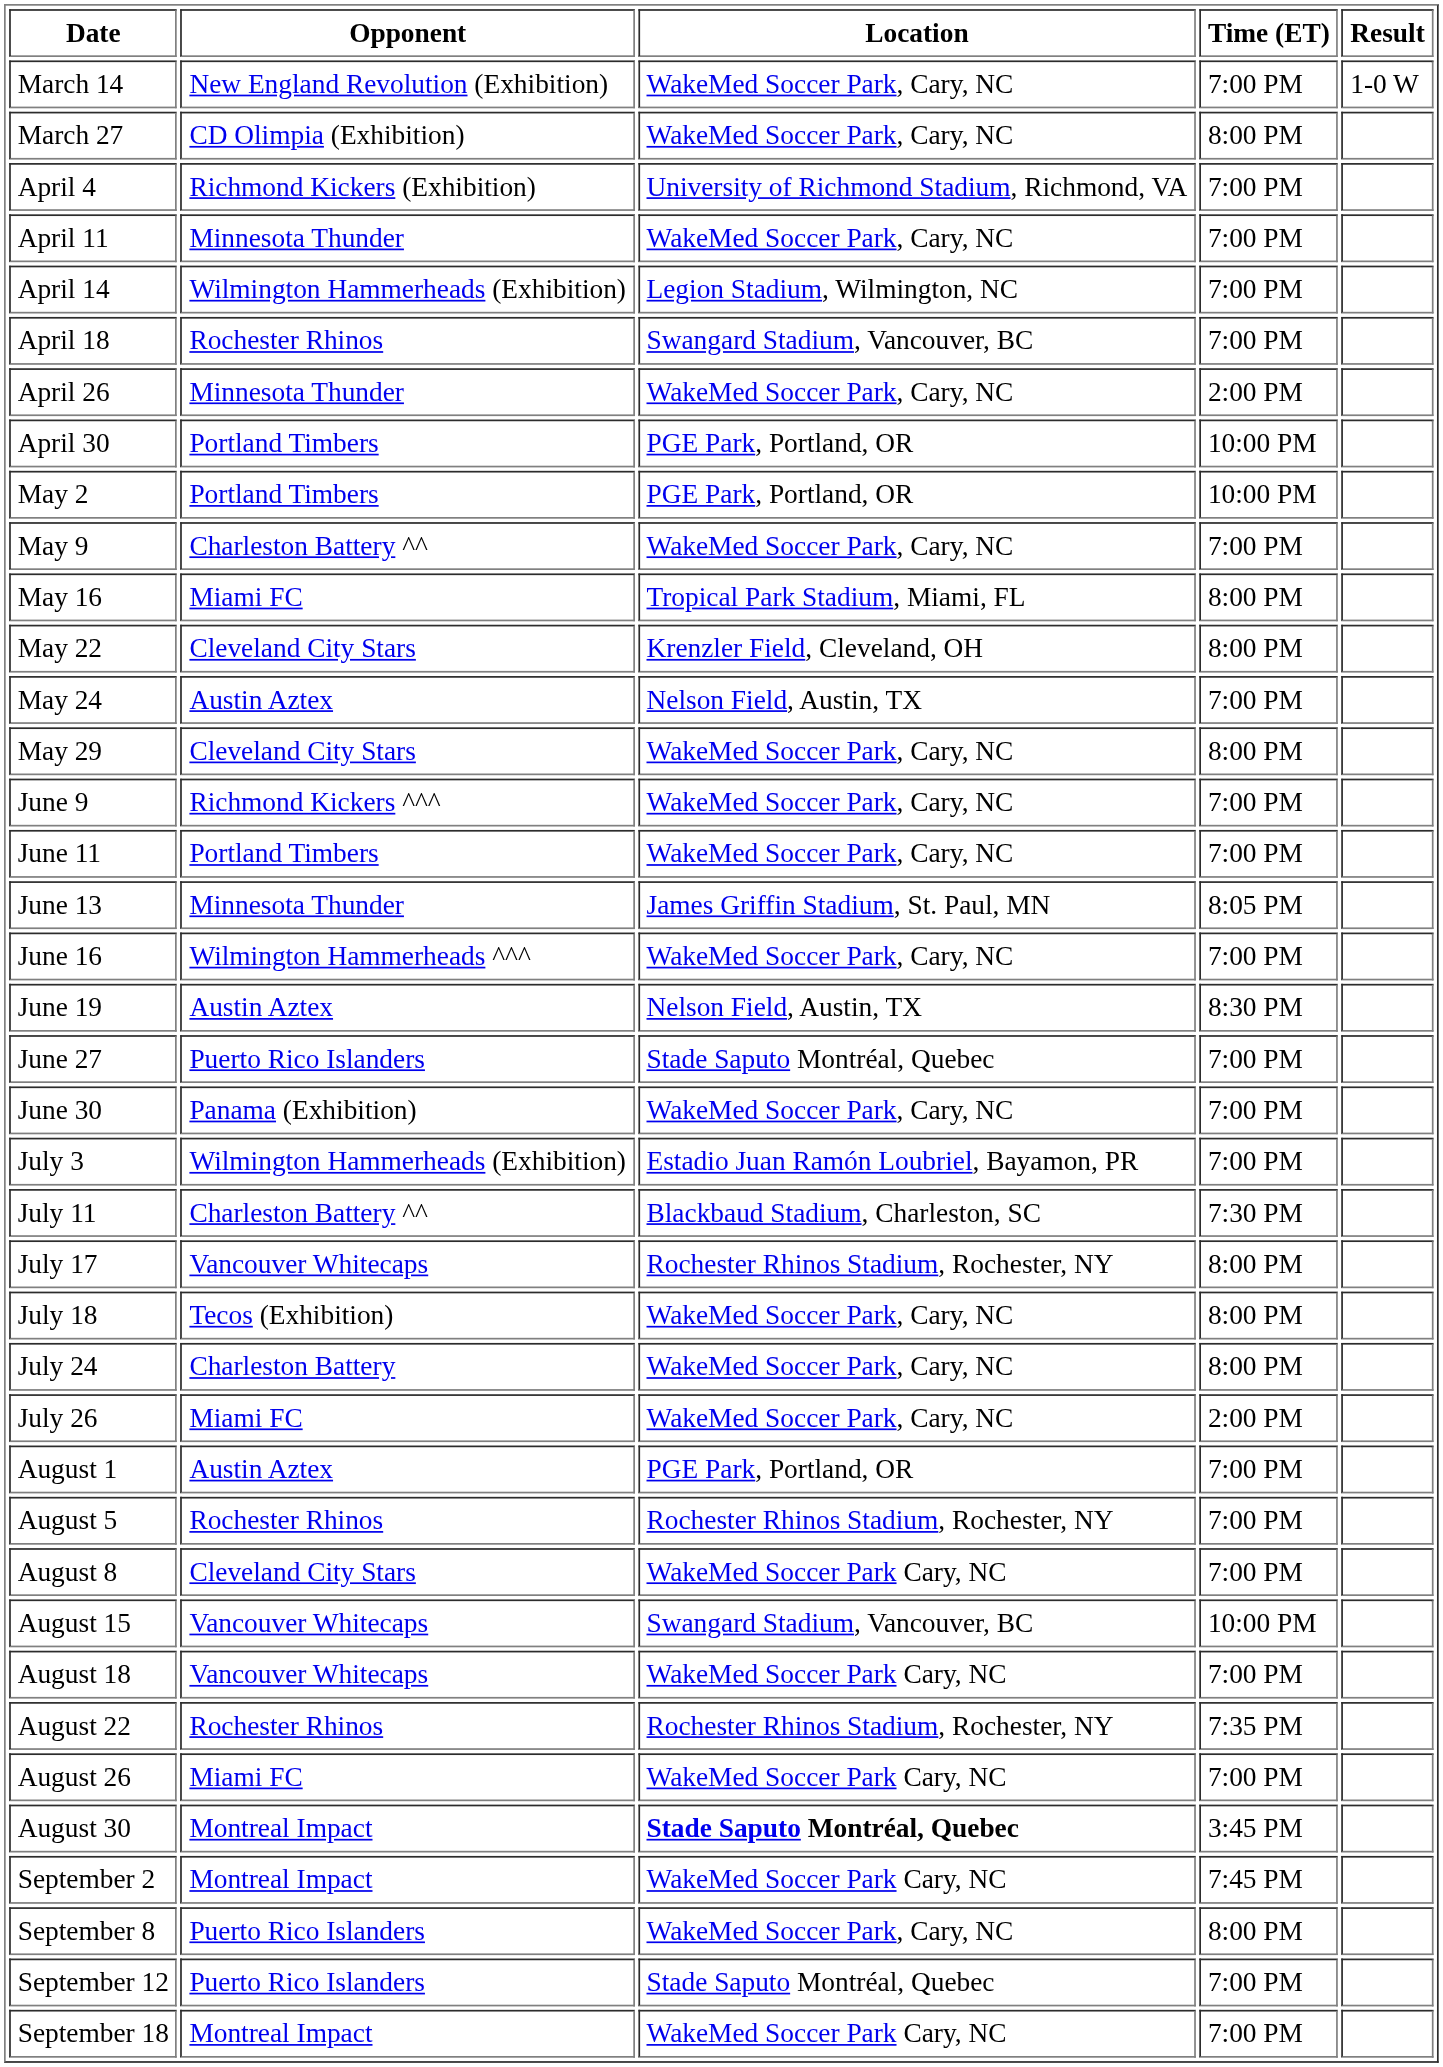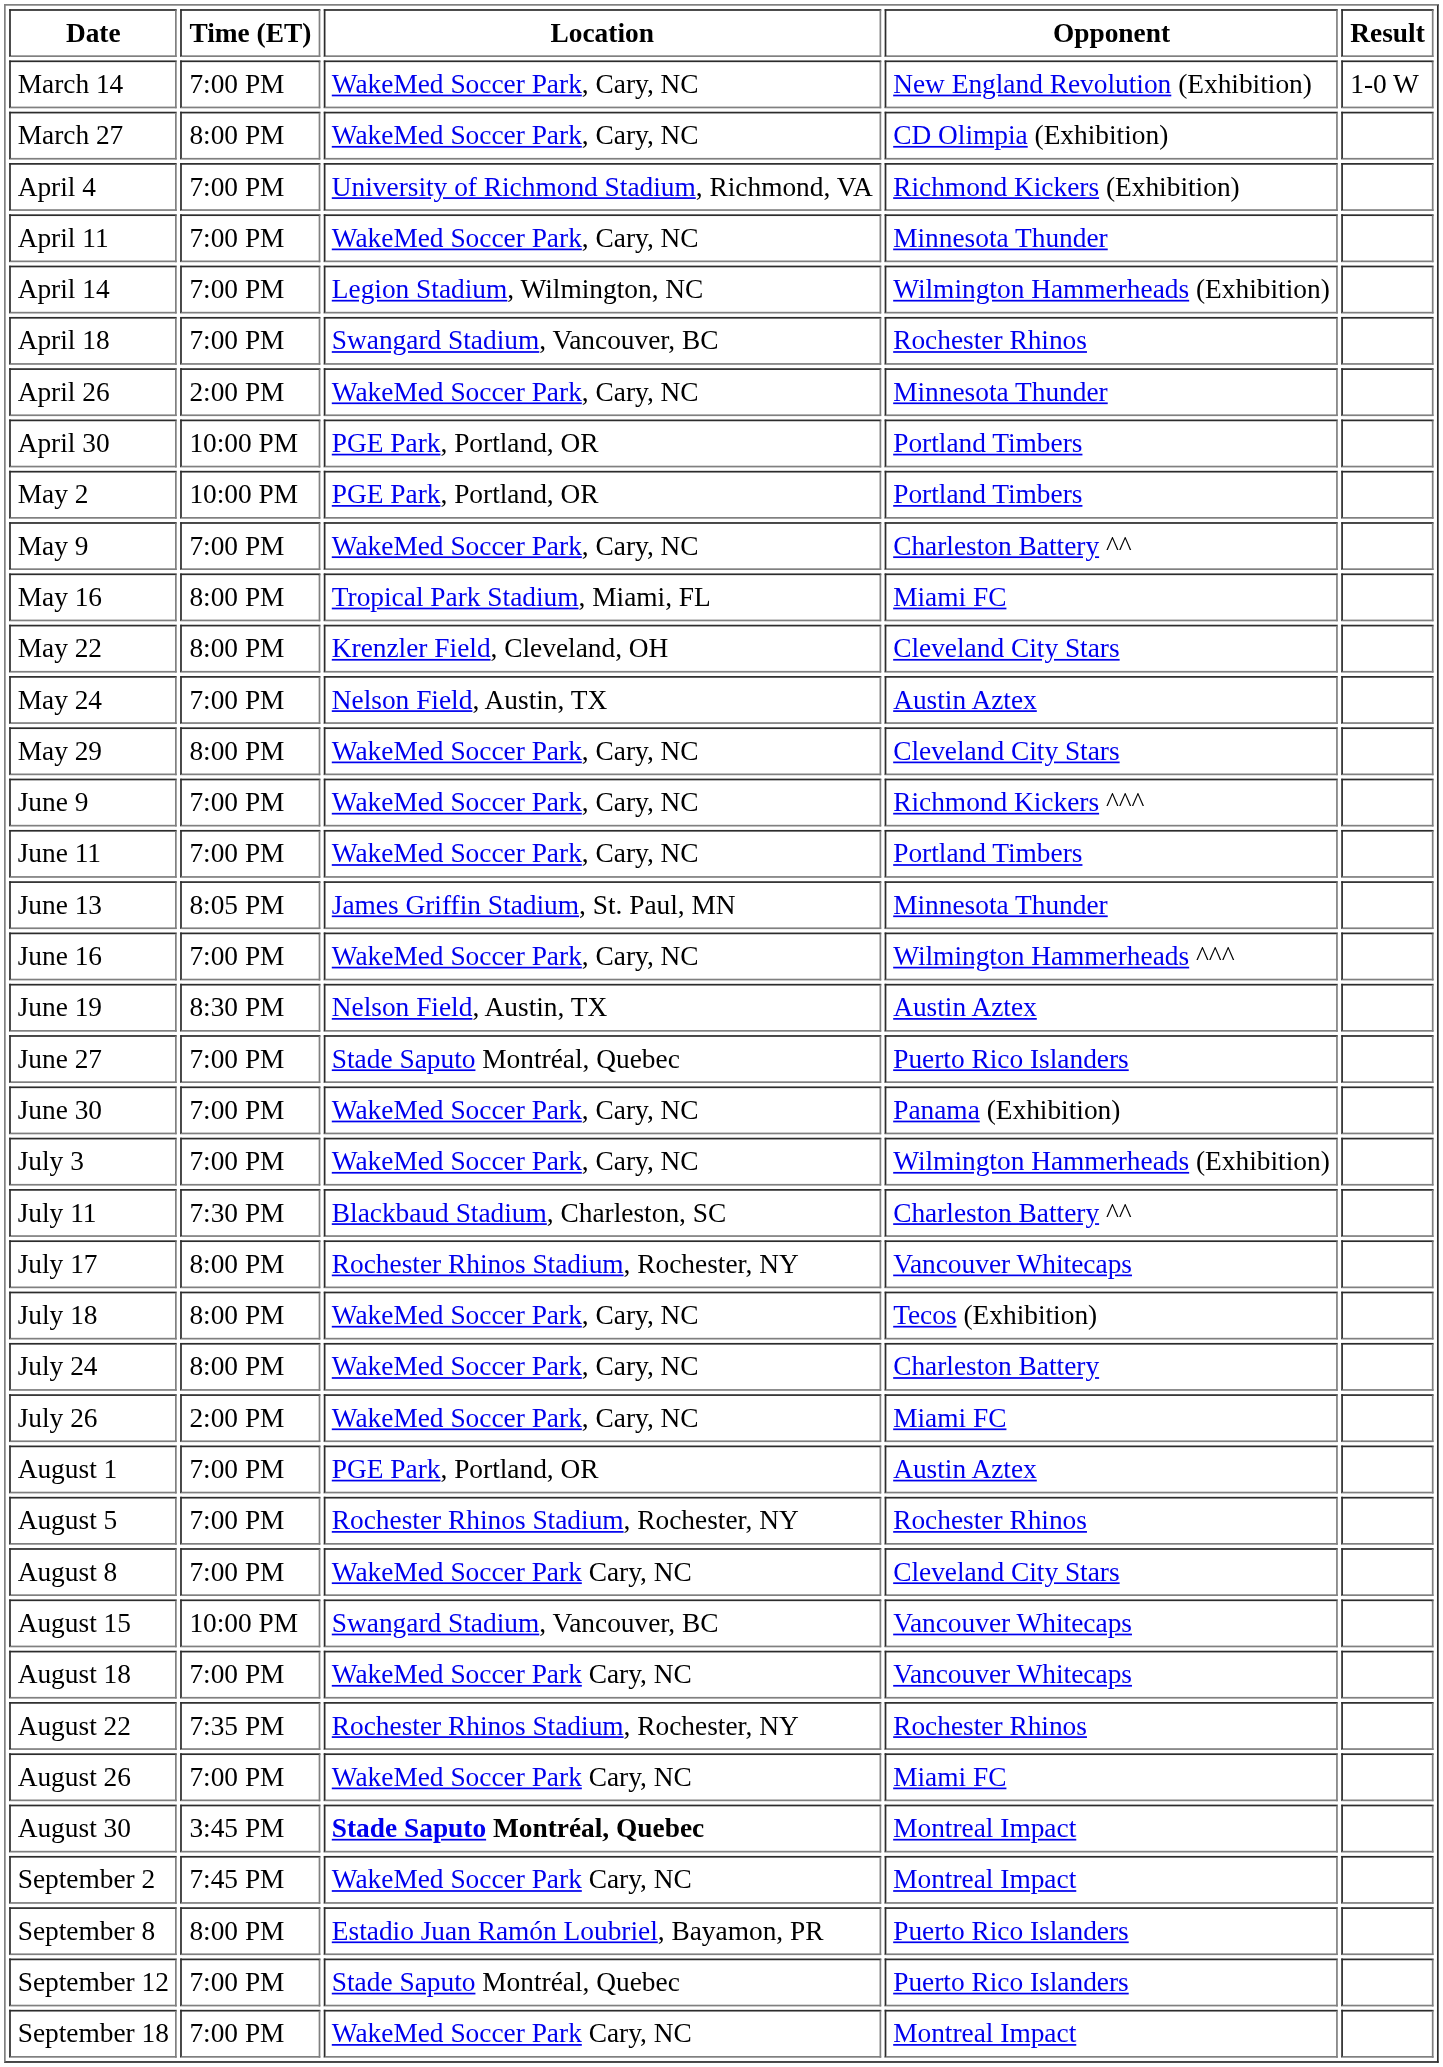 <table border=1 cellpadding=4||>
 <tr>
 <th>Date</th>
+<th>Time (ET)</th>
+<th>Location</th>
 <th>Opponent</th>
-<th>Location</th>
-<th>Time (ET)</th>
 <th>Result</th>
 </tr>
 <tr>
 <td>March 14</td>
+<td>7:00 PM</td>
+<td><a href='#'>WakeMed Soccer Park</a>, Cary, NC</td>
 <td><a href='#'>New England Revolution</a> (Exhibition)</td>
-<td><a href='#'>WakeMed Soccer Park</a>, Cary, NC</td>
-<td>7:00 PM</td>
 <td>1-0 W</td>
 </tr>
 <tr>
 <td>March 27</td>
+<td>8:00 PM</td>
+<td><a href='#'>WakeMed Soccer Park</a>, Cary, NC</td>
 <td><a href='#'>CD Olimpia</a> (Exhibition)</td>
-<td><a href='#'>WakeMed Soccer Park</a>, Cary, NC</td>
-<td>8:00 PM</td>
 <td></td>
 </tr>
 <tr>
 <td>April 4</td>
+<td>7:00 PM</td>
+<td><a href='#'>University of Richmond Stadium</a>, Richmond, VA</td>
 <td><a href='#'>Richmond Kickers</a> (Exhibition)</td>
-<td><a href='#'>University of Richmond Stadium</a>, Richmond, VA</td>
-<td>7:00 PM</td>
 <td></td>
 </tr>
 <tr>
 <td>April 11</td>
+<td>7:00 PM</td>
+<td><a href='#'>WakeMed Soccer Park</a>, Cary, NC</td>
 <td><a href='#'>Minnesota Thunder</a></td>
-<td><a href='#'>WakeMed Soccer Park</a>, Cary, NC</td>
-<td>7:00 PM</td>
 <td></td>
 </tr>
 <tr>
 <td>April 14</td>
+<td>7:00 PM</td>
+<td><a href='#'>Legion Stadium</a>, Wilmington, NC</td>
 <td><a href='#'>Wilmington Hammerheads</a> (Exhibition)</td>
-<td><a href='#'>Legion Stadium</a>, Wilmington, NC</td>
-<td>7:00 PM</td>
 <td></td>
 </tr>
 <tr>
 <td>April 18</td>
+<td>7:00 PM</td>
+<td><a href='#'>Swangard Stadium</a>, Vancouver, BC</td>
 <td><a href='#'>Rochester Rhinos</a></td>
-<td><a href='#'>Swangard Stadium</a>, Vancouver, BC</td>
-<td>7:00 PM</td>
 <td></td>
 </tr>
 <tr>
 <td>April 26</td>
+<td>2:00 PM</td>
+<td><a href='#'>WakeMed Soccer Park</a>, Cary, NC</td>
 <td><a href='#'>Minnesota Thunder</a></td>
-<td><a href='#'>WakeMed Soccer Park</a>, Cary, NC</td>
-<td>2:00 PM</td>
 <td></td>
 </tr>
 <tr>
 <td>April 30</td>
+<td>10:00 PM</td>
+<td><a href='#'>PGE Park</a>, Portland, OR</td>
 <td><a href='#'>Portland Timbers</a></td>
-<td><a href='#'>PGE Park</a>, Portland, OR</td>
-<td>10:00 PM</td>
 <td></td>
 </tr>
 <tr>
 <td>May 2</td>
+<td>10:00 PM</td>
+<td><a href='#'>PGE Park</a>, Portland, OR</td>
 <td><a href='#'>Portland Timbers</a></td>
-<td><a href='#'>PGE Park</a>, Portland, OR</td>
-<td>10:00 PM</td>
 <td></td>
 </tr>
 <tr>
 <td>May 9</td>
+<td>7:00 PM</td>
+<td><a href='#'>WakeMed Soccer Park</a>, Cary, NC</td>
 <td><a href='#'>Charleston Battery</a> ^^</td>
-<td><a href='#'>WakeMed Soccer Park</a>, Cary, NC</td>
-<td>7:00 PM</td>
 <td></td>
 </tr>
 <tr>
 <td>May 16</td>
+<td>8:00 PM</td>
+<td><a href='#'>Tropical Park Stadium</a>, Miami, FL</td>
 <td><a href='#'>Miami FC</a></td>
-<td><a href='#'>Tropical Park Stadium</a>, Miami, FL</td>
-<td>8:00 PM</td>
 <td></td>
 </tr>
 <tr>
 <td>May 22</td>
+<td>8:00 PM</td>
+<td><a href='#'>Krenzler Field</a>, Cleveland, OH</td>
 <td><a href='#'>Cleveland City Stars</a></td>
-<td><a href='#'>Krenzler Field</a>, Cleveland, OH</td>
-<td>8:00 PM</td>
 <td></td>
 </tr>
 <tr>
 <td>May 24</td>
+<td>7:00 PM</td>
+<td><a href='#'>Nelson Field</a>, Austin, TX</td>
 <td><a href='#'>Austin Aztex</a></td>
-<td><a href='#'>Nelson Field</a>, Austin, TX</td>
-<td>7:00 PM</td>
 <td></td>
 </tr>
 <tr>
 <td>May 29</td>
+<td>8:00 PM</td>
+<td><a href='#'>WakeMed Soccer Park</a>, Cary, NC</td>
 <td><a href='#'>Cleveland City Stars</a></td>
-<td><a href='#'>WakeMed Soccer Park</a>, Cary, NC</td>
-<td>8:00 PM</td>
 <td></td>
 </tr>
 <tr>
 <td>June 9</td>
+<td>7:00 PM</td>
+<td><a href='#'>WakeMed Soccer Park</a>, Cary, NC</td>
 <td><a href='#'>Richmond Kickers</a> ^^^</td>
-<td><a href='#'>WakeMed Soccer Park</a>, Cary, NC</td>
-<td>7:00 PM</td>
 <td></td>
 </tr>
 <tr>
 <td>June 11</td>
+<td>7:00 PM</td>
+<td><a href='#'>WakeMed Soccer Park</a>, Cary, NC</td>
 <td><a href='#'>Portland Timbers</a></td>
-<td><a href='#'>WakeMed Soccer Park</a>, Cary, NC</td>
-<td>7:00 PM</td>
 <td></td>
 </tr>
 <tr>
 <td>June 13</td>
+<td>8:05 PM</td>
+<td><a href='#'>James Griffin Stadium</a>, St. Paul, MN</td>
 <td><a href='#'>Minnesota Thunder</a></td>
-<td><a href='#'>James Griffin Stadium</a>, St. Paul, MN</td>
-<td>8:05 PM</td>
 <td></td>
 </tr>
 <tr>
 <td>June 16</td>
+<td>7:00 PM</td>
+<td><a href='#'>WakeMed Soccer Park</a>, Cary, NC</td>
 <td><a href='#'>Wilmington Hammerheads</a> ^^^</td>
-<td><a href='#'>WakeMed Soccer Park</a>, Cary, NC</td>
-<td>7:00 PM</td>
 <td></td>
 </tr>
 <tr>
 <td>June 19</td>
+<td>8:30 PM</td>
+<td><a href='#'>Nelson Field</a>, Austin, TX</td>
 <td><a href='#'>Austin Aztex</a></td>
-<td><a href='#'>Nelson Field</a>, Austin, TX</td>
-<td>8:30 PM</td>
 <td></td>
 </tr>
 <tr>
 <td>June 27</td>
+<td>7:00 PM</td>
+<td><a href='#'>Stade Saputo</a> Montréal, Quebec</td>
 <td><a href='#'>Puerto Rico Islanders</a></td>
-<td><a href='#'>Stade Saputo</a> Montréal, Quebec</td>
-<td>7:00 PM</td>
 <td></td>
 </tr>
 <tr>
 <td>June 30</td>
+<td>7:00 PM</td>
+<td><a href='#'>WakeMed Soccer Park</a>, Cary, NC</td>
 <td><a href='#'>Panama</a> (Exhibition)</td>
-<td><a href='#'>WakeMed Soccer Park</a>, Cary, NC</td>
-<td>7:00 PM</td>
 <td></td>
 </tr>
 <tr>
 <td>July 3</td>
+<td>7:00 PM</td>
+<td><a href='#'>WakeMed Soccer Park</a>, Cary, NC</td>
 <td><a href='#'>Wilmington Hammerheads</a> (Exhibition)</td>
-<td><a href='#'>Estadio Juan Ramón Loubriel</a>, Bayamon, PR</td>
-<td>7:00 PM</td>
 <td></td>
 </tr>
 <tr>
 <td>July 11</td>
+<td>7:30 PM</td>
+<td><a href='#'>Blackbaud Stadium</a>, Charleston, SC</td>
 <td><a href='#'>Charleston Battery</a> ^^</td>
-<td><a href='#'>Blackbaud Stadium</a>, Charleston, SC</td>
-<td>7:30 PM</td>
 <td></td>
 </tr>
 <tr>
 <td>July 17</td>
+<td>8:00 PM</td>
+<td><a href='#'>Rochester Rhinos Stadium</a>, Rochester, NY</td>
 <td><a href='#'>Vancouver Whitecaps</a></td>
-<td><a href='#'>Rochester Rhinos Stadium</a>, Rochester, NY</td>
-<td>8:00 PM</td>
 <td></td>
 </tr>
 <tr>
 <td>July 18</td>
+<td>8:00 PM</td>
+<td><a href='#'>WakeMed Soccer Park</a>, Cary, NC</td>
 <td><a href='#'>Tecos</a> (Exhibition)</td>
-<td><a href='#'>WakeMed Soccer Park</a>, Cary, NC</td>
-<td>8:00 PM</td>
 <td></td>
 </tr>
 <tr>
 <td>July 24</td>
+<td>8:00 PM</td>
+<td><a href='#'>WakeMed Soccer Park</a>, Cary, NC</td>
 <td><a href='#'>Charleston Battery</a></td>
-<td><a href='#'>WakeMed Soccer Park</a>, Cary, NC</td>
-<td>8:00 PM</td>
 <td></td>
 </tr>
 <tr>
 <td>July 26</td>
+<td>2:00 PM</td>
+<td><a href='#'>WakeMed Soccer Park</a>, Cary, NC</td>
 <td><a href='#'>Miami FC</a></td>
-<td><a href='#'>WakeMed Soccer Park</a>, Cary, NC</td>
-<td>2:00 PM</td>
 <td></td>
 </tr>
 <tr>
 <td>August 1</td>
+<td>7:00 PM</td>
+<td><a href='#'>PGE Park</a>, Portland, OR</td>
 <td><a href='#'>Austin Aztex</a></td>
-<td><a href='#'>PGE Park</a>, Portland, OR</td>
-<td>7:00 PM</td>
 <td></td>
 </tr>
 <tr>
 <td>August 5</td>
+<td>7:00 PM</td>
+<td><a href='#'>Rochester Rhinos Stadium</a>, Rochester, NY</td>
 <td><a href='#'>Rochester Rhinos</a></td>
-<td><a href='#'>Rochester Rhinos Stadium</a>, Rochester, NY</td>
-<td>7:00 PM</td>
 <td></td>
 </tr>
 <tr>
 <td>August 8</td>
+<td>7:00 PM</td>
+<td><a href='#'>WakeMed Soccer Park</a> Cary, NC</td>
 <td><a href='#'>Cleveland City Stars</a></td>
-<td><a href='#'>WakeMed Soccer Park</a> Cary, NC</td>
-<td>7:00 PM</td>
 <td></td>
 </tr>
 <tr>
 <td>August 15</td>
+<td>10:00 PM</td>
+<td><a href='#'>Swangard Stadium</a>, Vancouver, BC</td>
 <td><a href='#'>Vancouver Whitecaps</a></td>
-<td><a href='#'>Swangard Stadium</a>, Vancouver, BC</td>
-<td>10:00 PM</td>
 <td></td>
 </tr>
 <tr>
 <td>August 18</td>
+<td>7:00 PM</td>
+<td><a href='#'>WakeMed Soccer Park</a> Cary, NC</td>
 <td><a href='#'>Vancouver Whitecaps</a></td>
-<td><a href='#'>WakeMed Soccer Park</a> Cary, NC</td>
-<td>7:00 PM</td>
 <td></td>
 </tr>
 <tr>
 <td>August 22</td>
+<td>7:35 PM</td>
+<td><a href='#'>Rochester Rhinos Stadium</a>, Rochester, NY</td>
 <td><a href='#'>Rochester Rhinos</a></td>
-<td><a href='#'>Rochester Rhinos Stadium</a>, Rochester, NY</td>
-<td>7:35 PM</td>
 <td></td>
 </tr>
 <tr>
 <td>August 26</td>
+<td>7:00 PM</td>
+<td><a href='#'>WakeMed Soccer Park</a> Cary, NC</td>
 <td><a href='#'>Miami FC</a></td>
-<td><a href='#'>WakeMed Soccer Park</a> Cary, NC</td>
-<td>7:00 PM</td>
 <td></td>
 </tr>
 <tr>
 <td>August 30</td>
+<td>3:45 PM</td>
+<td><strong><a href='#'>Stade Saputo</a> Montréal, Quebec</strong></td>
 <td><a href='#'>Montreal Impact</a></td>
-<td><strong><a href='#'>Stade Saputo</a> Montréal, Quebec</strong></td>
-<td>3:45 PM</td>
 <td></td>
 </tr>
 <tr>
 <td>September 2</td>
+<td>7:45 PM</td>
+<td><a href='#'>WakeMed Soccer Park</a> Cary, NC</td>
 <td><a href='#'>Montreal Impact</a></td>
-<td><a href='#'>WakeMed Soccer Park</a> Cary, NC</td>
-<td>7:45 PM</td>
 <td></td>
 </tr>
 <tr>
 <td>September 8</td>
+<td>8:00 PM</td>
+<td><a href='#'>Estadio Juan Ramón Loubriel</a>, Bayamon, PR</td>
 <td><a href='#'>Puerto Rico Islanders</a></td>
-<td><a href='#'>WakeMed Soccer Park</a>, Cary, NC</td>
-<td>8:00 PM</td>
 <td></td>
 </tr>
 <tr>
 <td>September 12</td>
+<td>7:00 PM</td>
+<td><a href='#'>Stade Saputo</a> Montréal, Quebec</td>
 <td><a href='#'>Puerto Rico Islanders</a></td>
-<td><a href='#'>Stade Saputo</a> Montréal, Quebec</td>
-<td>7:00 PM</td>
 <td></td>
 </tr>
 <tr>
 <td>September 18</td>
+<td>7:00 PM</td>
+<td><a href='#'>WakeMed Soccer Park</a> Cary, NC</td>
 <td><a href='#'>Montreal Impact</a></td>
-<td><a href='#'>WakeMed Soccer Park</a> Cary, NC</td>
-<td>7:00 PM</td>
 <td></td>
 </tr>
 </table>
